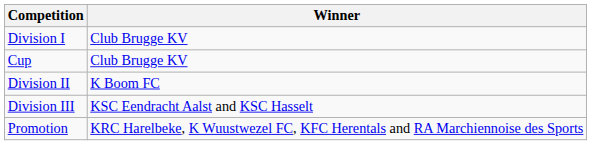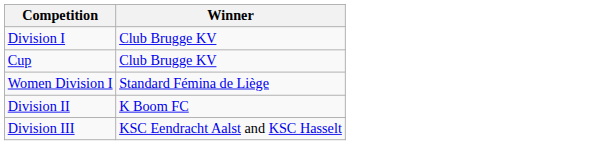 <table class="wikitable">
 <tr>
 <th>Competition</th>
 <th>Winner</th>
 </tr>
 <tr>
 <td><a href='#'>Division I</a></td>
 <td><a href='#'>Club Brugge KV</a></td>
 </tr>
 <tr>
 <td><a href='#'>Cup</a></td>
 <td><a href='#'>Club Brugge KV</a></td>
 </tr>
 <tr>
+<td><a href='#'>Women Division I</a></td>
+<td><a href='#'>Standard Fémina de Liège</a></td>
+</tr>
+<tr>
 <td><a href='#'>Division II</a></td>
 <td><a href='#'>K Boom FC</a></td>
 </tr>
 <tr>
 <td><a href='#'>Division III</a></td>
 <td><a href='#'>KSC Eendracht Aalst</a> and <a href='#'>KSC Hasselt</a></td>
 </tr>
-<tr>
-<td><a href='#'>Promotion</a></td>
-<td><a href='#'>KRC Harelbeke</a>, <a href='#'>K Wuustwezel FC</a>, <a href='#'>KFC Herentals</a> and <a href='#'>RA Marchiennoise des Sports</a></td>
-</tr>
 </table>
